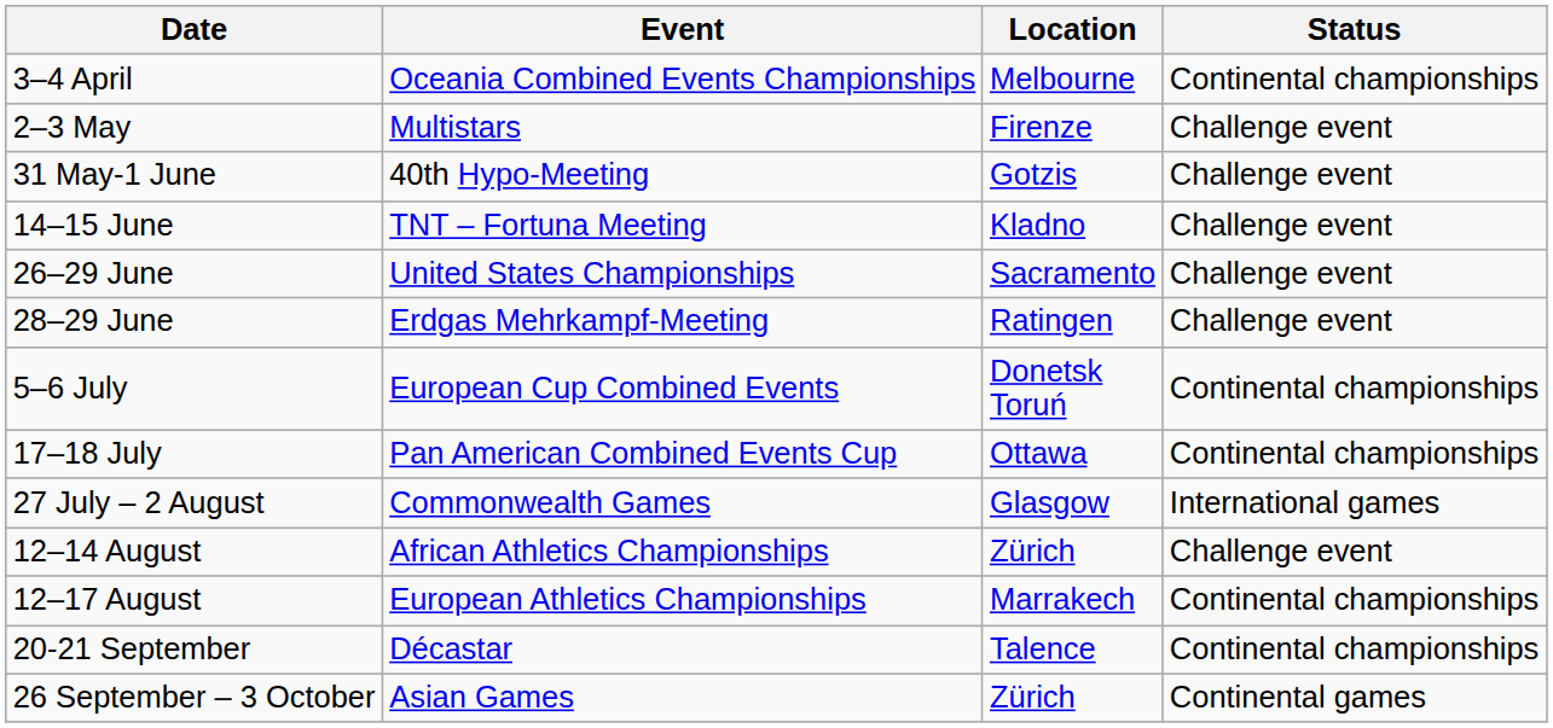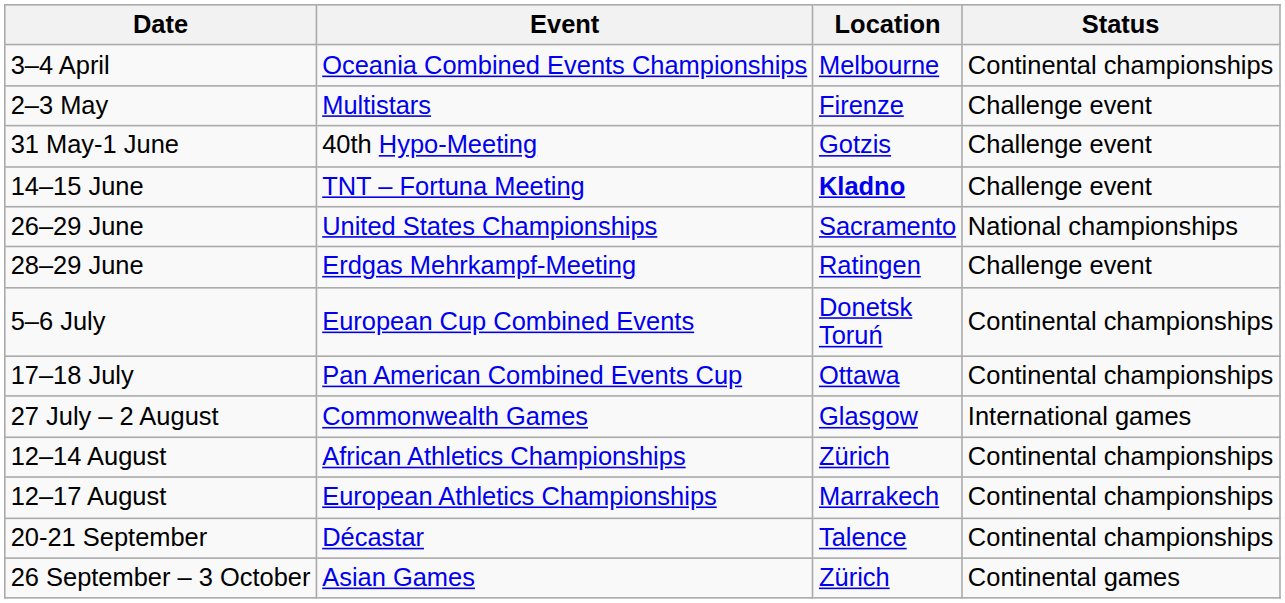 <table class="wikitable">
 <tr>
 <th>Date</th>
 <th>Event</th>
 <th>Location</th>
 <th>Status</th>
 </tr>
 <tr>
 <td>3–4 April</td>
 <td><a href='#'>Oceania Combined Events Championships</a></td>
 <td> <a href='#'>Melbourne</a></td>
 <td>Continental championships</td>
 </tr>
 <tr>
 <td>2–3 May</td>
 <td><a href='#'>Multistars</a></td>
 <td> <a href='#'>Firenze</a></td>
 <td>Challenge event</td>
 </tr>
 <tr>
 <td>31 May-1 June</td>
 <td>40th <a href='#'>Hypo-Meeting</a></td>
 <td> <a href='#'>Gotzis</a></td>
 <td>Challenge event</td>
 </tr>
 <tr>
 <td>14–15 June</td>
 <td><a href='#'>TNT – Fortuna Meeting</a></td>
-<td> <a href='#'>Kladno</a></td>
+<td><strong> <a href='#'>Kladno</a></strong></td>
 <td>Challenge event</td>
 </tr>
 <tr>
 <td>26–29 June</td>
 <td><a href='#'>United States Championships</a></td>
 <td> <a href='#'>Sacramento</a></td>
-<td>Challenge event</td>
+<td>National championships</td>
 </tr>
 <tr>
 <td>28–29 June</td>
 <td><a href='#'>Erdgas Mehrkampf-Meeting</a></td>
 <td> <a href='#'>Ratingen</a></td>
 <td>Challenge event</td>
 </tr>
 <tr>
 <td>5–6 July</td>
 <td><a href='#'>European Cup Combined Events</a></td>
 <td> <a href='#'>Donetsk</a><br> <a href='#'>Toruń</a></td>
 <td>Continental championships</td>
 </tr>
 <tr>
 <td>17–18 July</td>
 <td><a href='#'>Pan American Combined Events Cup</a></td>
 <td> <a href='#'>Ottawa</a></td>
 <td>Continental championships</td>
 </tr>
 <tr>
 <td>27 July – 2 August</td>
 <td><a href='#'>Commonwealth Games</a></td>
 <td> <a href='#'>Glasgow</a></td>
 <td>International games</td>
 </tr>
 <tr>
 <td>12–14 August</td>
 <td><a href='#'>African Athletics Championships</a></td>
 <td> <a href='#'>Zürich</a></td>
-<td>Challenge event</td>
+<td>Continental championships</td>
 </tr>
 <tr>
 <td>12–17 August</td>
 <td><a href='#'>European Athletics Championships</a></td>
 <td> <a href='#'>Marrakech</a></td>
 <td>Continental championships</td>
 </tr>
 <tr>
 <td>20-21 September</td>
 <td><a href='#'>Décastar</a></td>
 <td> <a href='#'>Talence</a></td>
 <td>Continental championships</td>
 </tr>
 <tr>
 <td>26 September – 3 October</td>
 <td><a href='#'>Asian Games</a></td>
 <td> <a href='#'>Zürich</a></td>
 <td>Continental games</td>
 </tr>
 </table>
